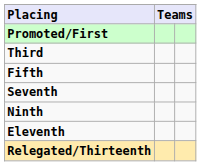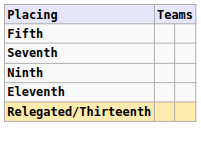 <table class=wikitable>
 <tr>
 </tr>
 <tr style="background: #E6E6FA;">
 <td><strong>Placing</strong></td>
 <td colspan="2" style="text-align:center"><strong>Teams</strong></td>
-</tr>
-<tr style="background: #ccffcc;">
-<td><strong>Promoted/First</strong></td>
-<td><strong></strong></td>
-<td><strong></strong></td>
-</tr>
-<tr>
-<td><strong>Third</strong></td>
-<td></td>
-<td></td>
 </tr>
 <tr>
 <td><strong>Fifth</strong></td>
 <td></td>
 <td></td>
 </tr>
 <tr>
 <td><strong>Seventh</strong></td>
 <td></td>
 <td></td>
 </tr>
 <tr>
 <td><strong>Ninth</strong></td>
 <td></td>
 <td></td>
 </tr>
 <tr>
 <td><strong>Eleventh</strong></td>
 <td></td>
 <td></td>
 </tr>
 <tr style="background: #ffebad;">
 <td><strong>Relegated/Thirteenth</strong></td>
 <td><em></em></td>
 <td><em></em></td>
 </tr>
 </table>
